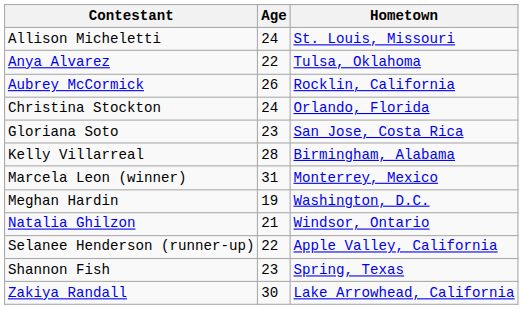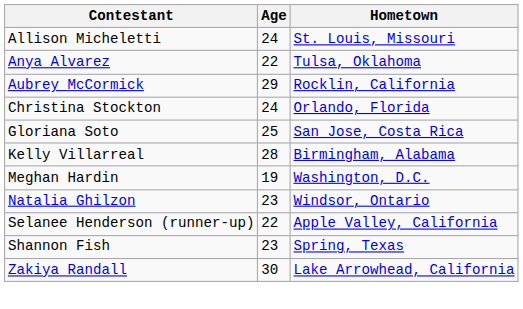 <table class="wikitable">
 <tr>
 <th>Contestant</th>
 <th>Age</th>
 <th>Hometown</th>
 </tr>
 <tr>
 <td>Allison Micheletti</td>
 <td>24</td>
 <td><a href='#'>St. Louis, Missouri</a></td>
 </tr>
 <tr>
 <td><a href='#'>Anya Alvarez</a></td>
 <td>22</td>
 <td><a href='#'>Tulsa, Oklahoma</a></td>
 </tr>
 <tr>
 <td><a href='#'>Aubrey McCormick</a></td>
-<td>26</td>
+<td>29</td>
 <td><a href='#'>Rocklin, California</a></td>
 </tr>
 <tr>
 <td>Christina Stockton</td>
 <td>24</td>
 <td><a href='#'>Orlando, Florida</a></td>
 </tr>
 <tr>
 <td>Gloriana Soto</td>
-<td>23</td>
+<td>25</td>
 <td><a href='#'>San Jose, Costa Rica</a></td>
 </tr>
 <tr>
 <td>Kelly Villarreal</td>
 <td>28</td>
 <td><a href='#'>Birmingham, Alabama</a></td>
 </tr>
 <tr>
-<td>Marcela Leon (winner)</td>
-<td>31</td>
-<td><a href='#'>Monterrey, Mexico</a></td>
-</tr>
-<tr>
 <td>Meghan Hardin</td>
 <td>19</td>
 <td><a href='#'>Washington, D.C.</a></td>
 </tr>
 <tr>
 <td><a href='#'>Natalia Ghilzon</a></td>
-<td>21</td>
+<td>23</td>
 <td><a href='#'>Windsor, Ontario</a></td>
 </tr>
 <tr>
 <td>Selanee Henderson (runner-up)</td>
 <td>22</td>
 <td><a href='#'>Apple Valley, California</a></td>
 </tr>
 <tr>
 <td>Shannon Fish</td>
 <td>23</td>
 <td><a href='#'>Spring, Texas</a></td>
 </tr>
 <tr>
 <td><a href='#'>Zakiya Randall</a></td>
 <td>30</td>
 <td><a href='#'>Lake Arrowhead, California</a></td>
 </tr>
 </table>
